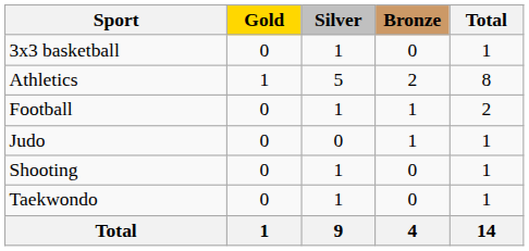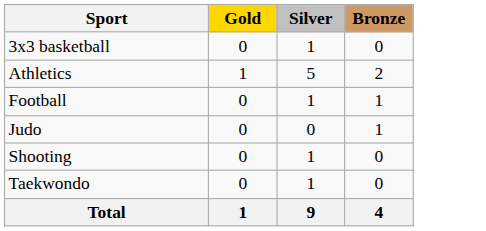 <table class="wikitable sortable" style="text-align:center;">
 <tr>
 <th width=180>Sport</th>
 <th scope="col" style="background:gold; width:55px;">Gold</th>
 <th scope="col" style="background:silver; width:55px;">Silver</th>
 <th scope="col" style="background:#cc9966; width:55px;">Bronze</th>
-<th width=55>Total</th>
 </tr>
 <tr>
 <td align=left>3x3 basketball</td>
 <td>0</td>
 <td>1</td>
 <td>0</td>
-<td>1</td>
 </tr>
 <tr>
 <td align=left>Athletics</td>
 <td>1</td>
 <td>5</td>
 <td>2</td>
-<td>8</td>
 </tr>
 <tr>
 <td align=left>Football</td>
 <td>0</td>
 <td>1</td>
 <td>1</td>
-<td>2</td>
 </tr>
 <tr>
 <td align=left>Judo</td>
 <td>0</td>
 <td>0</td>
-<td>1</td>
 <td>1</td>
 </tr>
 <tr>
 <td align=left>Shooting</td>
 <td>0</td>
 <td>1</td>
 <td>0</td>
-<td>1</td>
 </tr>
 <tr>
 <td align=left>Taekwondo</td>
 <td>0</td>
 <td>1</td>
 <td>0</td>
-<td>1</td>
 </tr>
 <tr class="sortbottom">
 <th>Total</th>
 <th>1</th>
 <th>9</th>
 <th>4</th>
-<th>14</th>
 </tr>
 </table>
